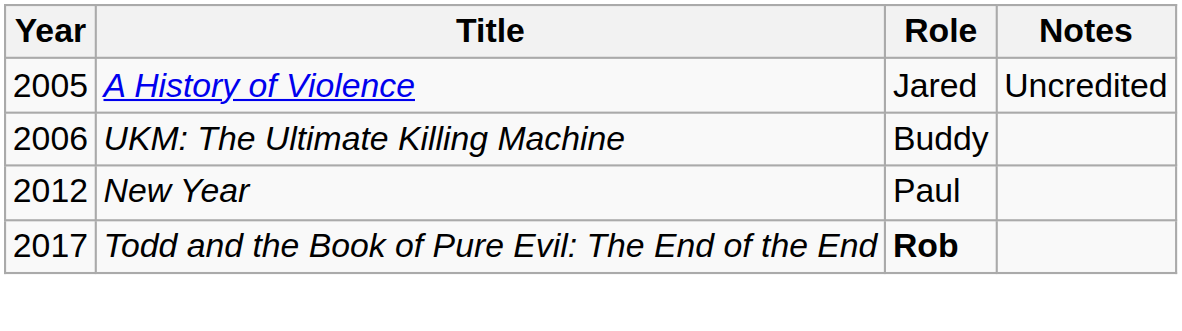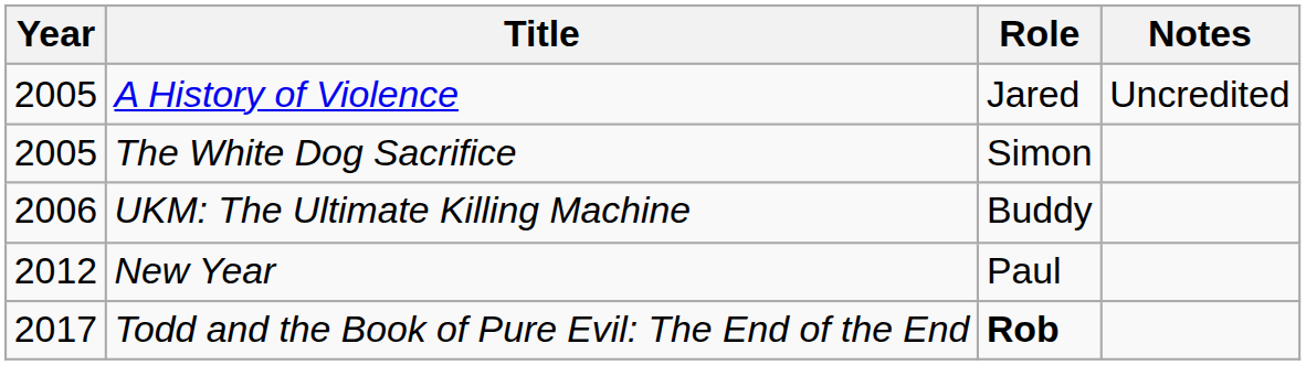 <table class="wikitable sortable">
 <tr>
 <th>Year</th>
 <th>Title</th>
 <th>Role</th>
 <th class="unsortable">Notes</th>
 </tr>
 <tr>
 <td>2005</td>
 <td data-sort-value="History of Violence, A"><em><a href='#'>A History of Violence</a></em></td>
 <td>Jared</td>
 <td>Uncredited</td>
+</tr>
+<tr>
+<td>2005</td>
+<td data-sort-value="White Dog Sacrifice, The"><em>The White Dog Sacrifice</em></td>
+<td>Simon</td>
+<td></td>
 </tr>
 <tr>
 <td>2006</td>
 <td><em>UKM: The Ultimate Killing Machine</em></td>
 <td>Buddy</td>
 <td></td>
 </tr>
 <tr>
 <td>2012</td>
 <td><em>New Year</em></td>
 <td>Paul</td>
 <td></td>
 </tr>
 <tr>
 <td>2017</td>
 <td><em>Todd and the Book of Pure Evil: The End of the End</em></td>
 <td><strong>Rob</strong></td>
 <td></td>
 </tr>
 </table>
